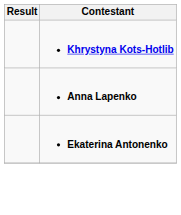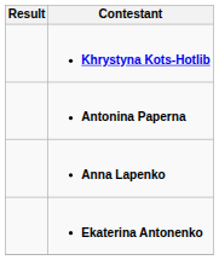 <table class="wikitable">
 <tr>
 <th>Result</th>
 <th>Contestant</th>
 </tr>
 <tr>
 <td></td>
 <td><br><ul><li><strong><a href='#'>Khrystyna Kots-Hotlib</a></strong></li></ul></td>
+</tr>
+<tr>
+<td></td>
+<td><br><ul><li><strong>Antonina Paperna</strong></li></ul></td>
 </tr>
 <tr>
 <td></td>
 <td><br><ul><li><strong>Anna Lapenko</strong></li></ul></td>
 </tr>
 <tr>
 <td></td>
 <td><br><ul><li><strong>Ekaterina Antonenko</strong></li></ul></td>
 </tr>
 <tr>
 </tr>
 </table>
